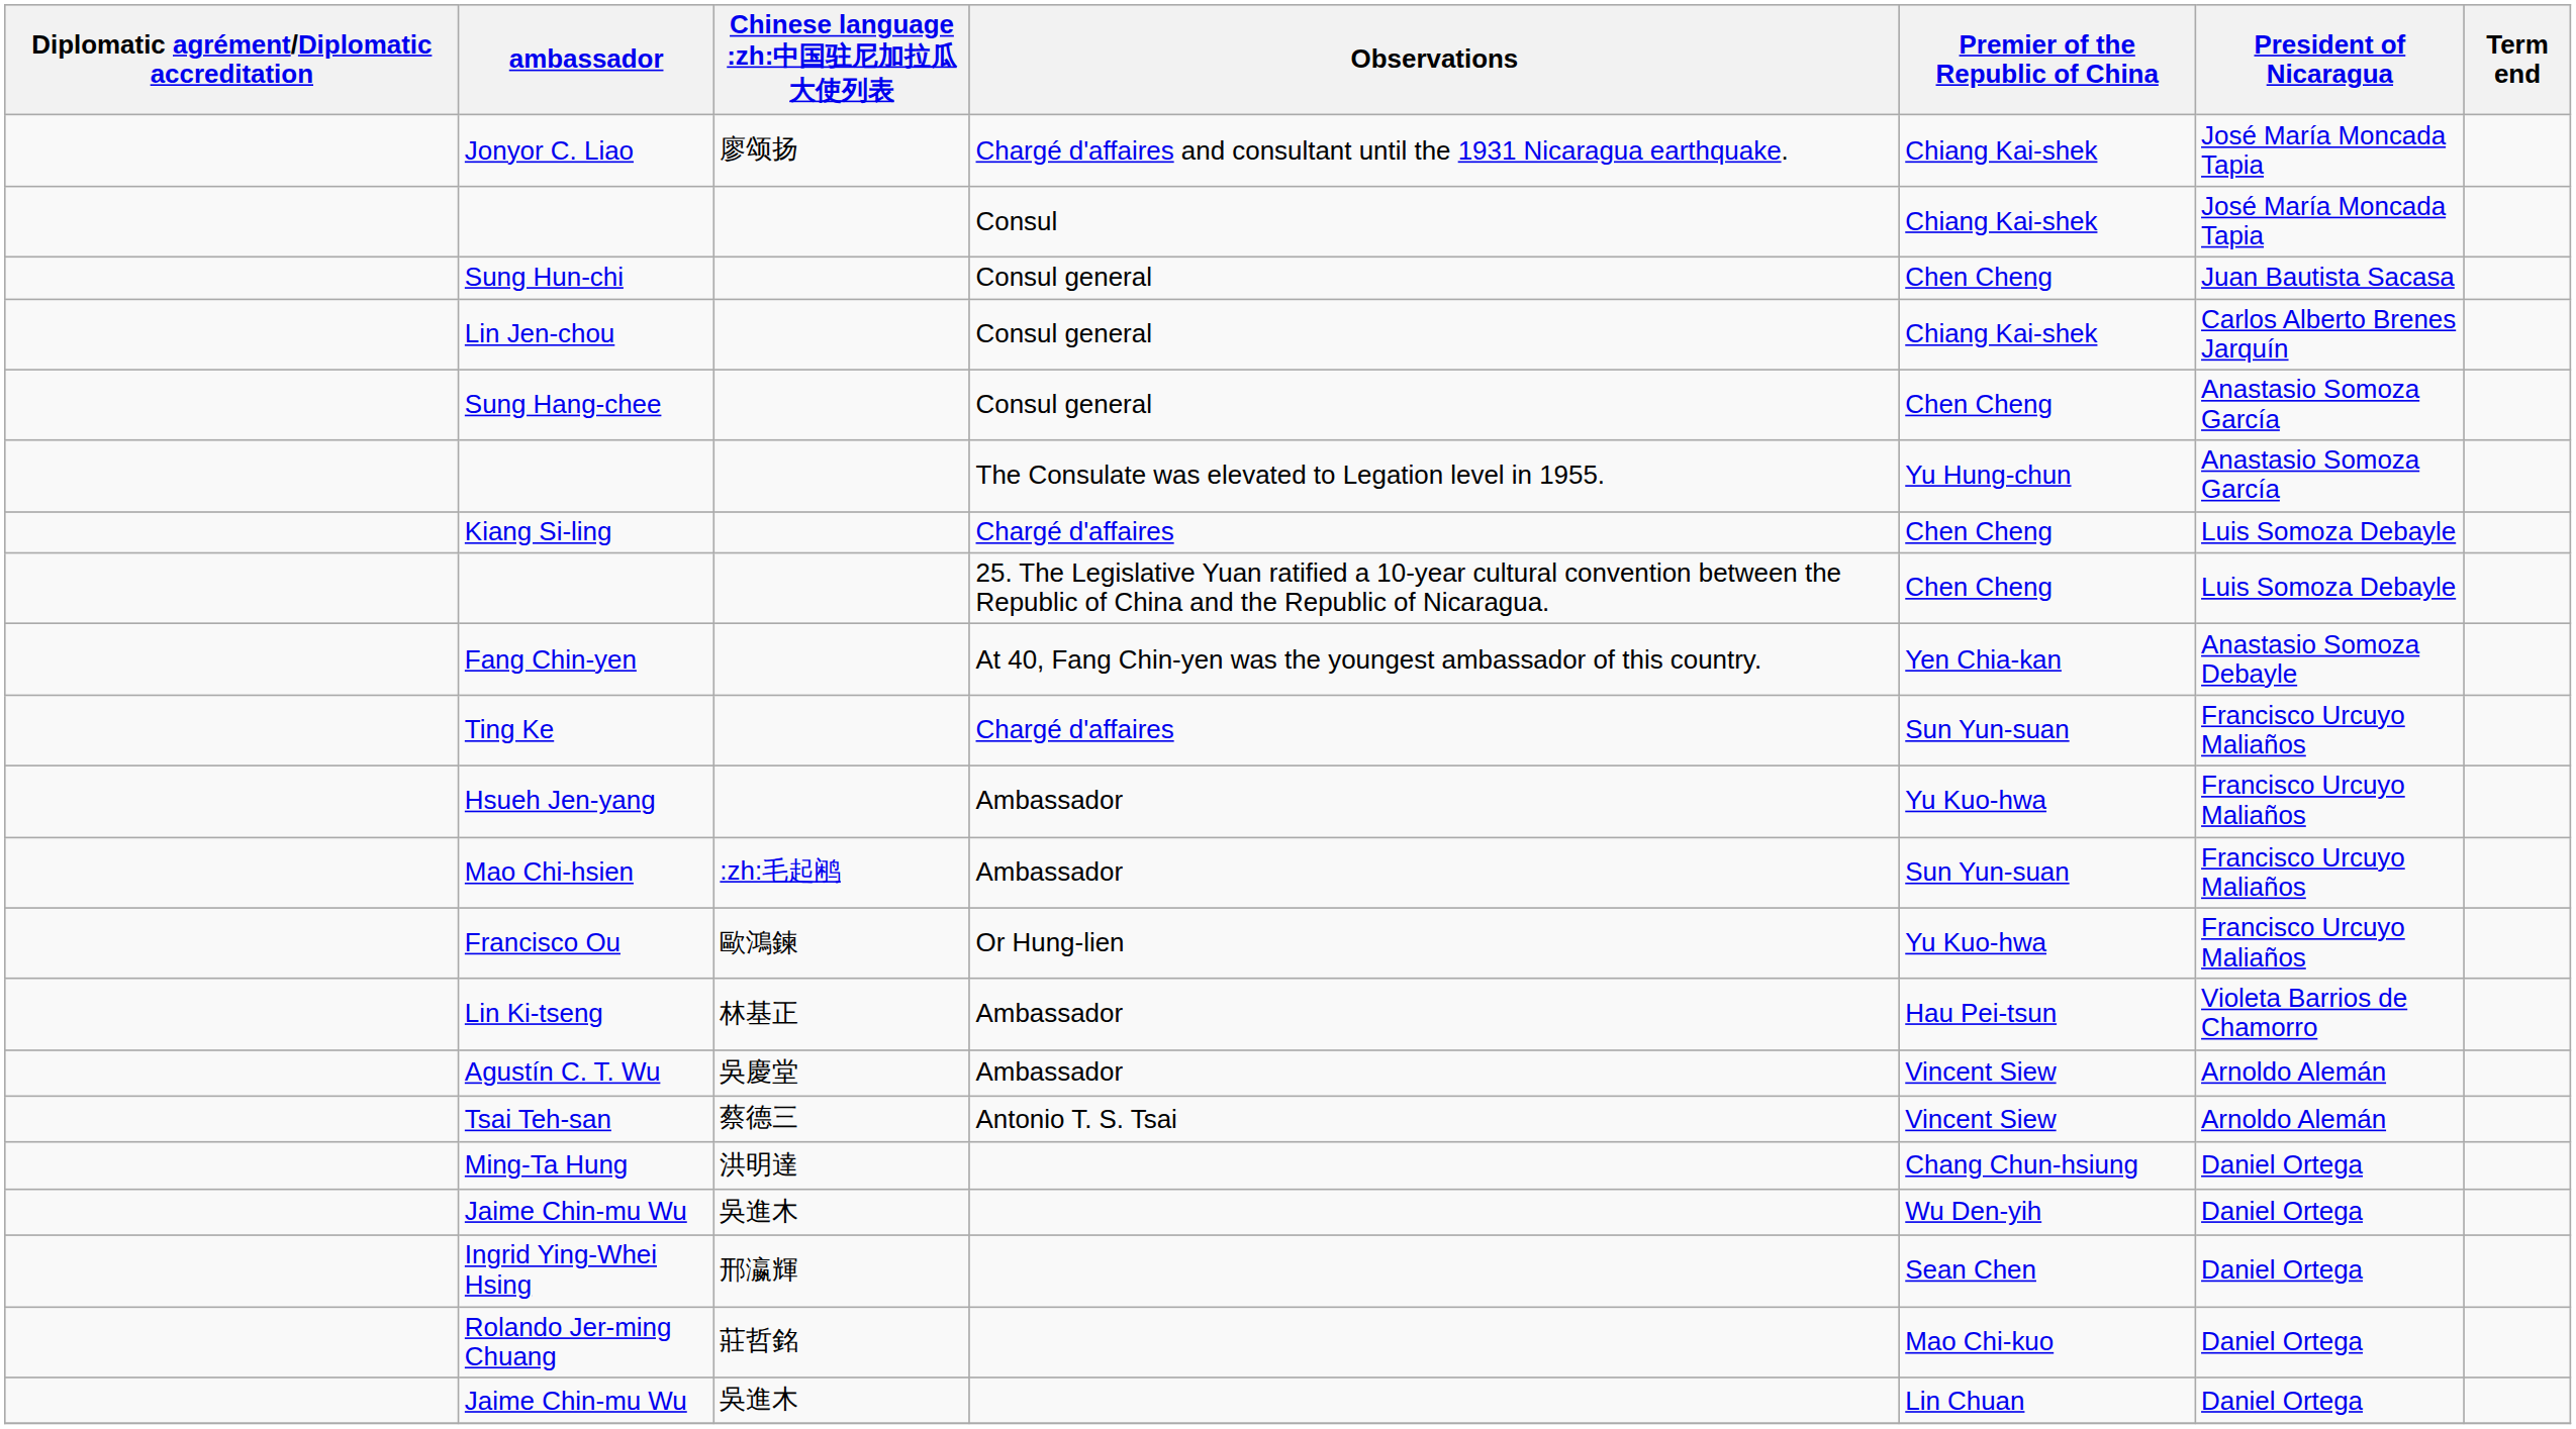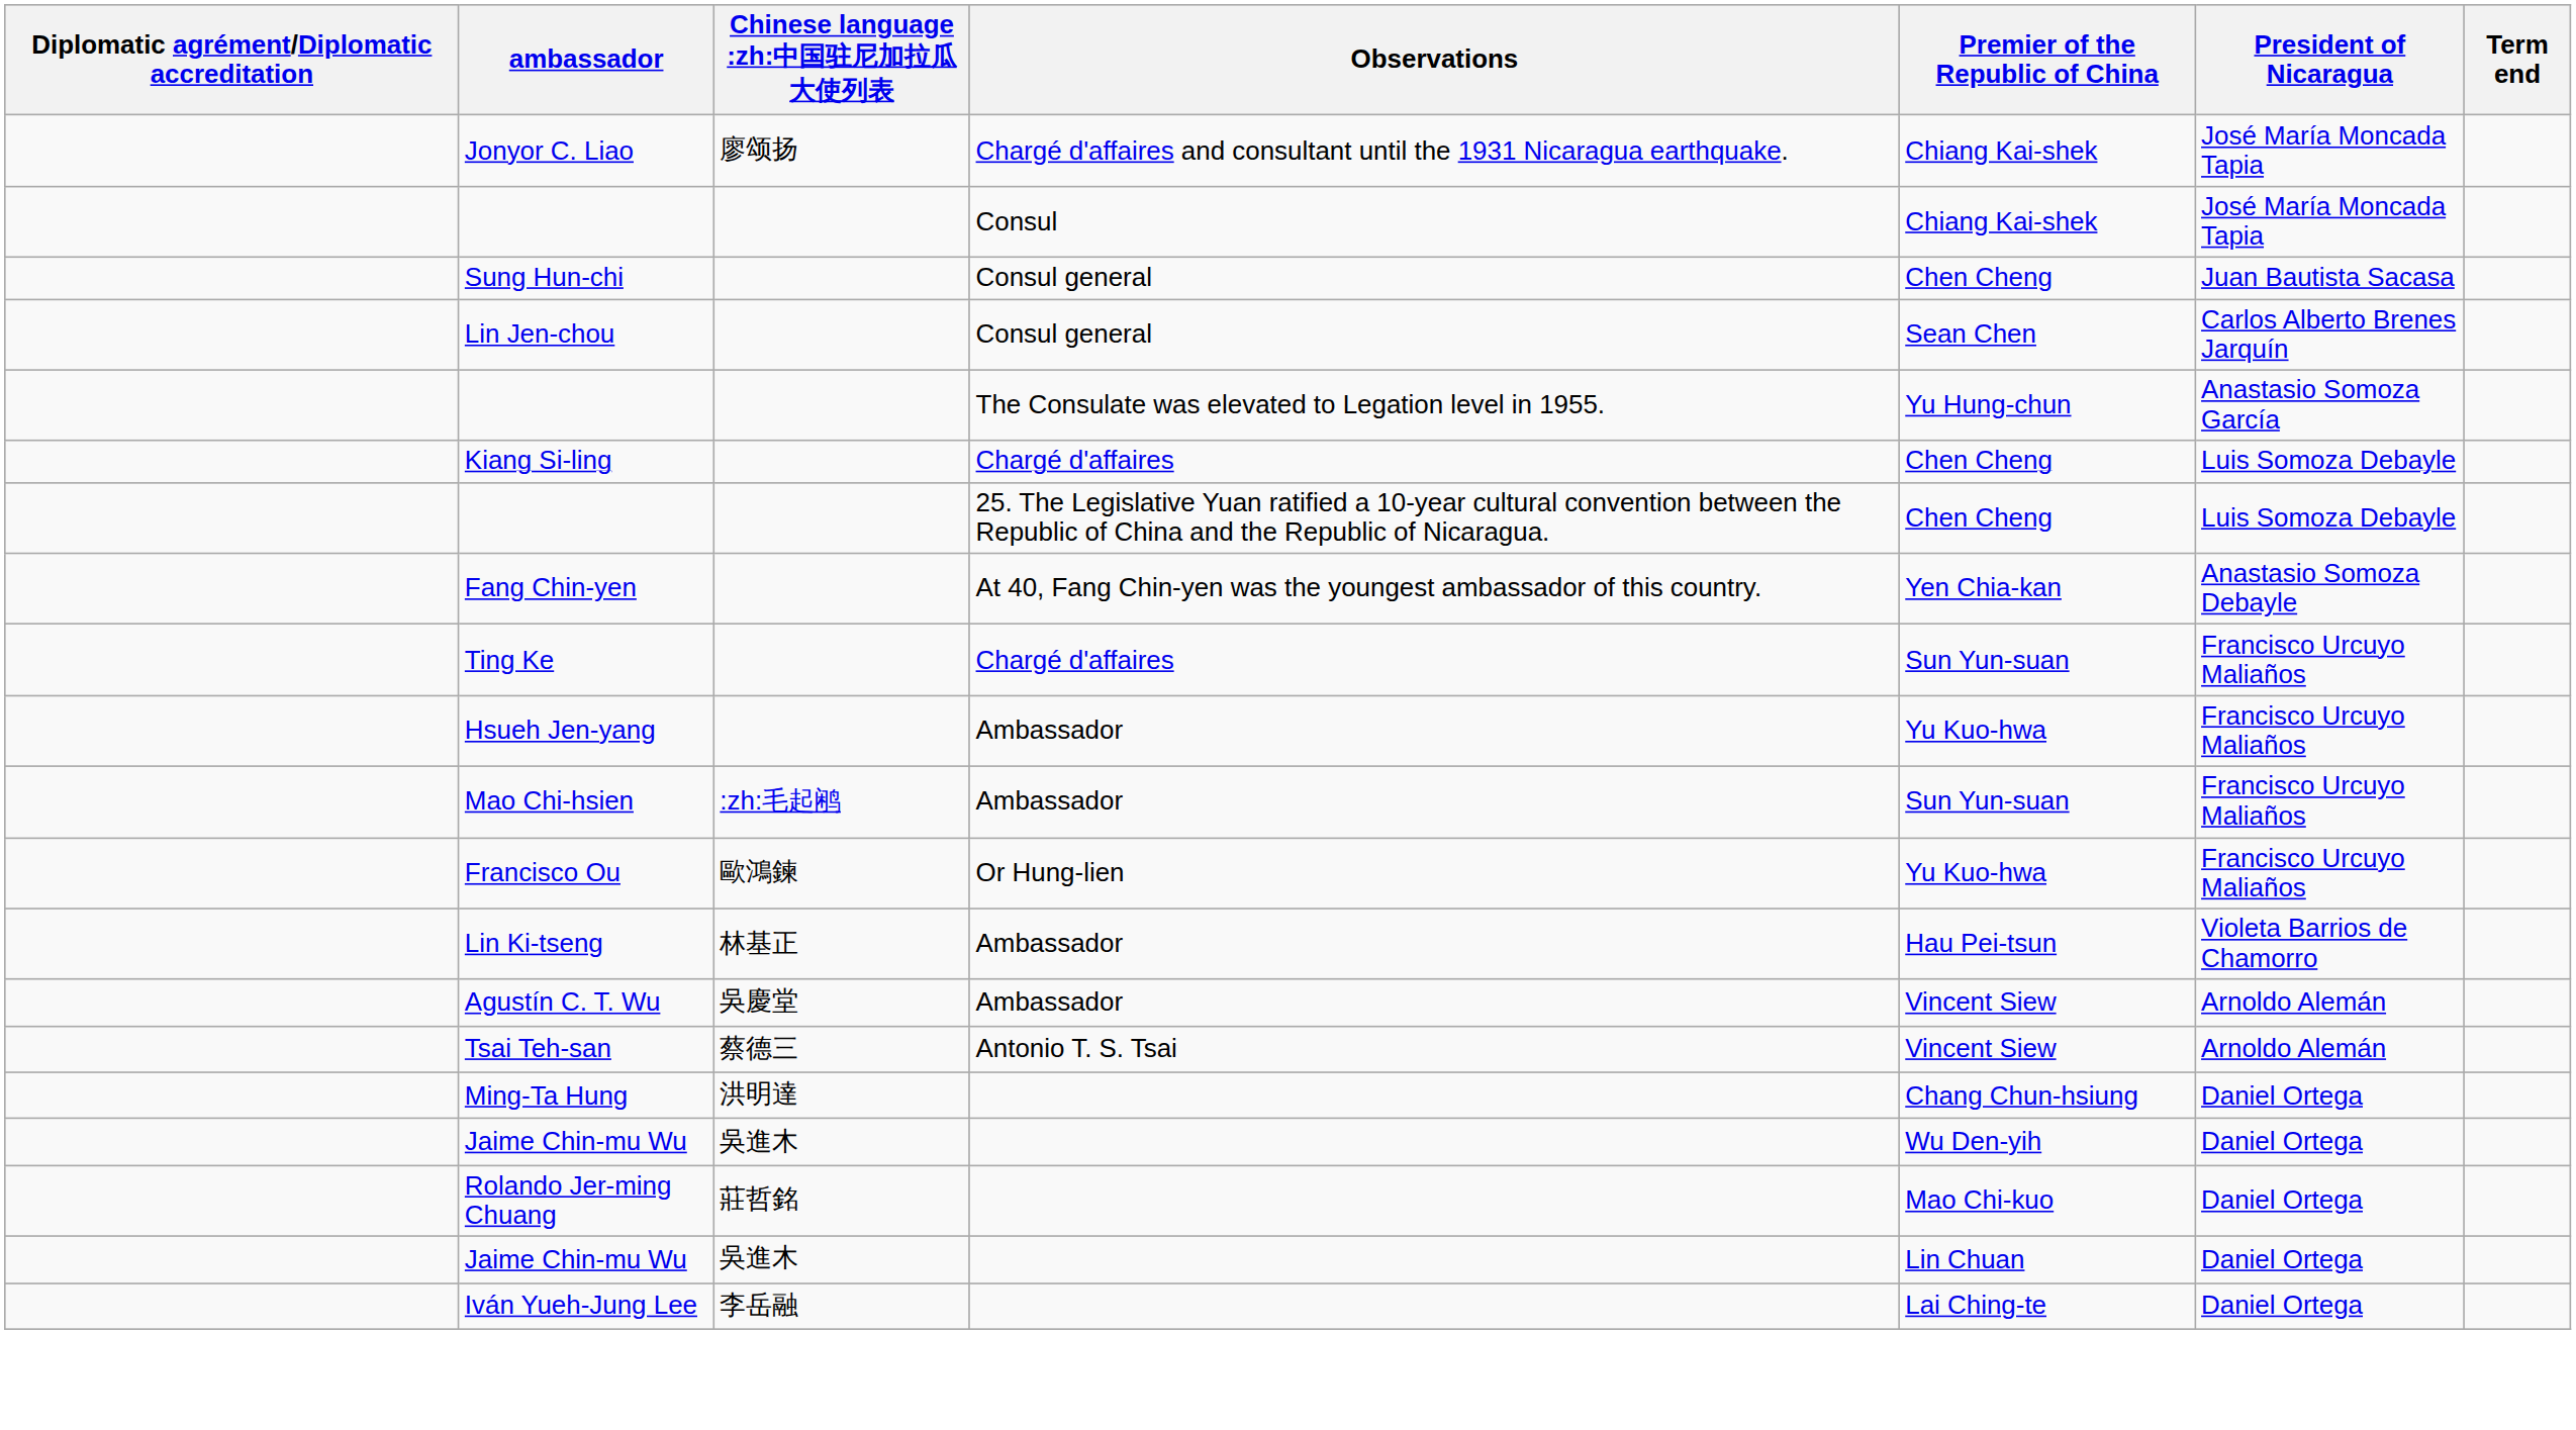 <table class="wikitable sortable">
 <tr>
 <th>Diplomatic <a href='#'>agrément</a>/<a href='#'>Diplomatic accreditation</a></th>
 <th><a href='#'>ambassador</a></th>
 <th><a href='#'>Chinese language</a><br><a href='#'>:zh:中国驻尼加拉瓜大使列表</a></th>
 <th>Observations</th>
 <th><a href='#'>Premier of the Republic of China</a></th>
 <th><a href='#'>President of Nicaragua</a></th>
 <th>Term end</th>
 </tr>
 <tr>
 <td></td>
 <td><a href='#'>Jonyor C. Liao</a></td>
 <td>廖颂扬</td>
 <td><a href='#'>Chargé d'affaires</a> and consultant until the <a href='#'>1931 Nicaragua earthquake</a>.</td>
 <td><a href='#'>Chiang Kai-shek</a></td>
 <td><a href='#'>José María Moncada Tapia</a></td>
 <td></td>
 </tr>
 <tr>
 <td></td>
 <td></td>
 <td></td>
 <td>Consul</td>
 <td><a href='#'>Chiang Kai-shek</a></td>
 <td><a href='#'>José María Moncada Tapia</a></td>
 <td></td>
 </tr>
 <tr>
 <td></td>
 <td><a href='#'>Sung Hun-chi</a></td>
 <td></td>
 <td>Consul general</td>
 <td><a href='#'>Chen Cheng</a></td>
 <td><a href='#'>Juan Bautista Sacasa</a></td>
 <td></td>
 </tr>
 <tr>
 <td></td>
 <td><a href='#'>Lin Jen-chou</a></td>
 <td></td>
 <td>Consul general</td>
-<td><a href='#'>Chiang Kai-shek</a></td>
+<td><a href='#'>Sean Chen</a></td>
 <td><a href='#'>Carlos Alberto Brenes Jarquín</a></td>
-<td></td>
-</tr>
-<tr>
-<td></td>
-<td><a href='#'>Sung Hang-chee</a></td>
-<td></td>
-<td>Consul general</td>
-<td><a href='#'>Chen Cheng</a></td>
-<td><a href='#'>Anastasio Somoza García</a></td>
 <td></td>
 </tr>
 <tr>
 <td></td>
 <td></td>
 <td></td>
 <td>The Consulate was elevated to Legation level in 1955.</td>
 <td><a href='#'>Yu Hung-chun</a></td>
 <td><a href='#'>Anastasio Somoza García</a></td>
 <td></td>
 </tr>
 <tr>
 <td></td>
 <td><a href='#'>Kiang Si-ling</a></td>
 <td></td>
 <td><a href='#'>Chargé d'affaires</a></td>
 <td><a href='#'>Chen Cheng</a></td>
 <td><a href='#'>Luis Somoza Debayle</a></td>
 <td></td>
 </tr>
 <tr>
 <td></td>
 <td></td>
 <td></td>
 <td>25. The Legislative Yuan ratified a 10-year cultural convention between the Republic of China and the Republic of Nicaragua.</td>
 <td><a href='#'>Chen Cheng</a></td>
 <td><a href='#'>Luis Somoza Debayle</a></td>
 <td></td>
 </tr>
 <tr>
 <td></td>
 <td><a href='#'>Fang Chin-yen</a></td>
 <td></td>
 <td>At 40, Fang Chin-yen was the youngest ambassador of this country.</td>
 <td><a href='#'>Yen Chia-kan</a></td>
 <td><a href='#'>Anastasio Somoza Debayle</a></td>
 <td></td>
 </tr>
 <tr>
 <td></td>
 <td><a href='#'>Ting Ke</a></td>
 <td></td>
 <td><a href='#'>Chargé d'affaires</a></td>
 <td><a href='#'>Sun Yun-suan</a></td>
 <td><a href='#'>Francisco Urcuyo Maliaños</a></td>
 <td></td>
 </tr>
 <tr>
 <td></td>
 <td><a href='#'>Hsueh Jen-yang</a></td>
 <td></td>
 <td>Ambassador</td>
 <td><a href='#'>Yu Kuo-hwa</a></td>
 <td><a href='#'>Francisco Urcuyo Maliaños</a></td>
 <td></td>
 </tr>
 <tr>
 <td></td>
 <td><a href='#'>Mao Chi-hsien</a></td>
 <td><a href='#'>:zh:毛起鹇</a></td>
 <td>Ambassador</td>
 <td><a href='#'>Sun Yun-suan</a></td>
 <td><a href='#'>Francisco Urcuyo Maliaños</a></td>
 <td></td>
 </tr>
 <tr>
 <td></td>
 <td><a href='#'>Francisco Ou</a></td>
 <td>歐鴻鍊</td>
 <td>Or Hung-lien</td>
 <td><a href='#'>Yu Kuo-hwa</a></td>
 <td><a href='#'>Francisco Urcuyo Maliaños</a></td>
 <td></td>
 </tr>
 <tr>
 <td></td>
 <td><a href='#'>Lin Ki-tseng</a></td>
 <td>林基正</td>
 <td>Ambassador</td>
 <td><a href='#'>Hau Pei-tsun</a></td>
 <td><a href='#'>Violeta Barrios de Chamorro</a></td>
 <td></td>
 </tr>
 <tr>
 <td></td>
 <td><a href='#'>Agustín C. T. Wu</a></td>
 <td>吳慶堂</td>
 <td>Ambassador</td>
 <td><a href='#'>Vincent Siew</a></td>
 <td><a href='#'>Arnoldo Alemán</a></td>
 <td></td>
 </tr>
 <tr>
 <td></td>
 <td><a href='#'>Tsai Teh-san</a></td>
 <td>蔡德三</td>
 <td>Antonio T. S. Tsai</td>
 <td><a href='#'>Vincent Siew</a></td>
 <td><a href='#'>Arnoldo Alemán</a></td>
 <td></td>
 </tr>
 <tr>
 <td></td>
 <td><a href='#'>Ming-Ta Hung</a></td>
 <td>洪明達</td>
 <td></td>
 <td><a href='#'>Chang Chun-hsiung</a></td>
 <td><a href='#'>Daniel Ortega</a></td>
 <td></td>
 </tr>
 <tr>
 <td></td>
 <td><a href='#'>Jaime Chin-mu Wu</a></td>
 <td>吳進木</td>
 <td></td>
 <td><a href='#'>Wu Den-yih</a></td>
 <td><a href='#'>Daniel Ortega</a></td>
 <td></td>
 </tr>
 <tr>
 <td></td>
-<td><a href='#'>Ingrid Ying-Whei Hsing</a></td>
-<td>邢瀛輝</td>
-<td></td>
-<td><a href='#'>Sean Chen</a></td>
-<td><a href='#'>Daniel Ortega</a></td>
-<td></td>
-</tr>
-<tr>
-<td></td>
 <td><a href='#'>Rolando Jer-ming Chuang</a></td>
 <td>莊哲銘</td>
 <td></td>
 <td><a href='#'>Mao Chi-kuo</a></td>
 <td><a href='#'>Daniel Ortega</a></td>
 <td></td>
 </tr>
 <tr>
 <td></td>
 <td><a href='#'>Jaime Chin-mu Wu</a></td>
 <td>吳進木</td>
 <td></td>
 <td><a href='#'>Lin Chuan</a></td>
 <td><a href='#'>Daniel Ortega</a></td>
 <td></td>
 </tr>
 <tr>
+<td></td>
+<td><a href='#'>Iván Yueh-Jung Lee</a></td>
+<td>李岳融</td>
+<td></td>
+<td><a href='#'>Lai Ching-te</a></td>
+<td><a href='#'>Daniel Ortega</a></td>
+<td></td>
+</tr>
+<tr>
 </tr>
 </table>
